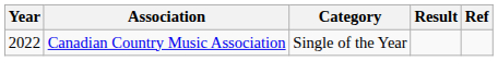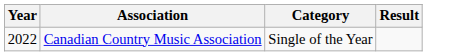 <table class="wikitable">
 <tr>
 <th>Year</th>
 <th>Association</th>
 <th>Category</th>
 <th>Result</th>
-<th>Ref</th>
 </tr>
 <tr>
 <td>2022</td>
 <td><a href='#'>Canadian Country Music Association</a></td>
 <td>Single of the Year</td>
 <td></td>
-<td></td>
 </tr>
 </table>
